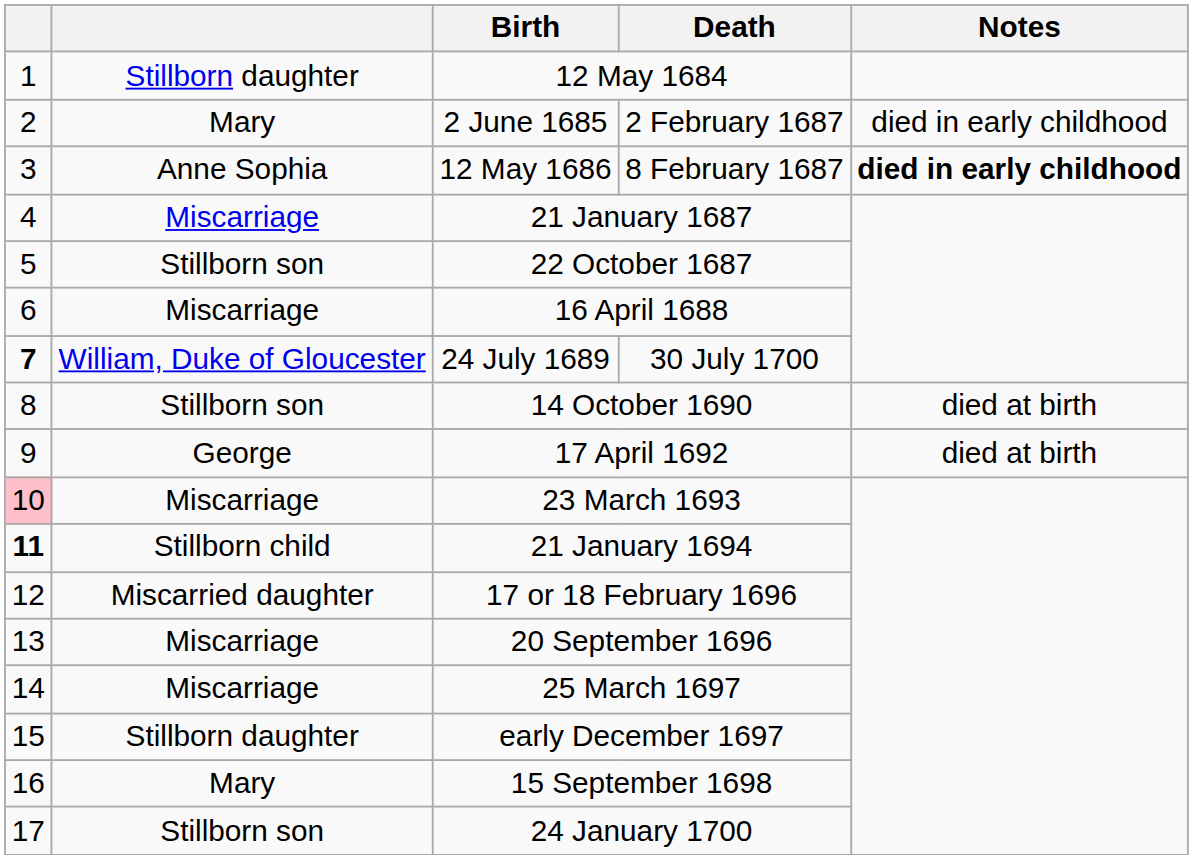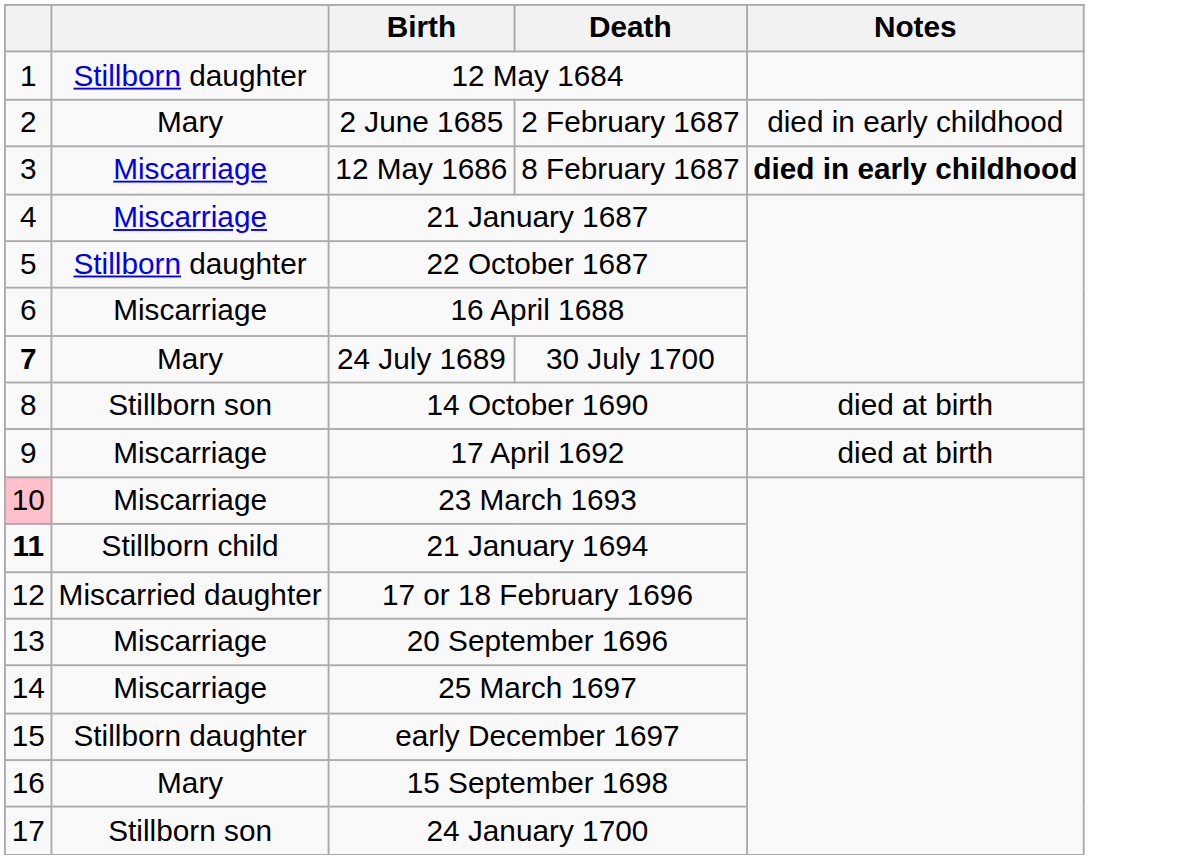 <table class="wikitable" style="text-align: center;">
 <tr>
 <th></th>
 <th></th>
 <th>Birth</th>
 <th>Death</th>
 <th class="unsortable">Notes</th>
 </tr>
 <tr>
 <td>1</td>
 <td><a href='#'>Stillborn</a> daughter</td>
 <td colspan=2>12 May 1684</td>
 </tr>
 <tr>
 <td>2</td>
 <td>Mary</td>
 <td>2 June 1685</td>
 <td>2 February 1687</td>
 <td>died in early childhood</td>
 </tr>
 <tr>
 <td>3</td>
-<td>Anne Sophia</td>
+<td><a href='#'>Miscarriage</a></td>
 <td>12 May 1686</td>
 <td>8 February 1687</td>
 <td><strong>died in early childhood</strong></td>
 </tr>
 <tr>
 <td>4</td>
 <td><a href='#'>Miscarriage</a></td>
 <td colspan=2>21 January 1687</td>
 </tr>
 <tr>
 <td>5</td>
-<td>Stillborn son</td>
+<td><a href='#'>Stillborn</a> daughter</td>
 <td colspan=2>22 October 1687</td>
 </tr>
 <tr>
 <td>6</td>
 <td>Miscarriage</td>
 <td colspan=2>16 April 1688</td>
 </tr>
 <tr>
 <td><strong>7</strong></td>
-<td><a href='#'>William, Duke of Gloucester</a></td>
+<td>Mary</td>
 <td>24 July 1689</td>
 <td>30 July 1700</td>
 </tr>
 <tr>
 <td>8</td>
 <td>Stillborn son</td>
 <td colspan=2>14 October 1690</td>
 <td>died at birth</td>
 </tr>
 <tr>
 <td>9</td>
-<td>George</td>
+<td>Miscarriage</td>
 <td colspan=2>17 April 1692</td>
 <td>died at birth</td>
 </tr>
 <tr>
 <td style="background: pink;">10</td>
 <td>Miscarriage</td>
 <td colspan=2>23 March 1693</td>
 </tr>
 <tr>
 <td><strong>11</strong></td>
 <td>Stillborn child</td>
 <td colspan=2>21 January 1694</td>
 </tr>
 <tr>
 <td>12</td>
 <td>Miscarried daughter</td>
 <td colspan=2>17 or 18 February 1696</td>
 </tr>
 <tr>
 <td>13</td>
 <td>Miscarriage</td>
 <td colspan=2>20 September 1696</td>
 </tr>
 <tr>
 <td>14</td>
 <td>Miscarriage</td>
 <td colspan=2>25 March 1697</td>
 </tr>
 <tr>
 <td>15</td>
 <td>Stillborn daughter</td>
 <td colspan=2>early December 1697</td>
 </tr>
 <tr>
 <td>16</td>
 <td>Mary</td>
 <td colspan=2>15 September 1698</td>
 </tr>
 <tr>
 <td>17</td>
 <td>Stillborn son</td>
 <td colspan=2>24 January 1700</td>
 </tr>
 </table>
